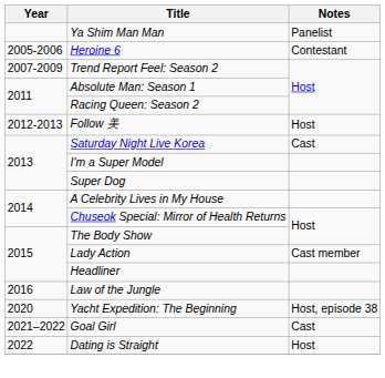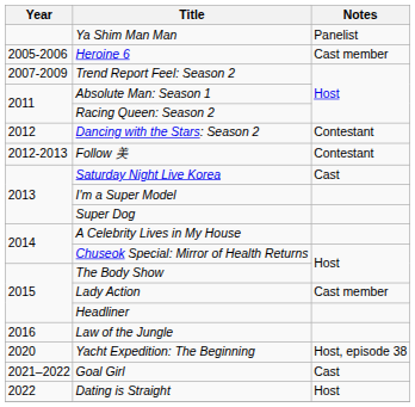 <table class="wikitable">
 <tr>
 <th>Year</th>
 <th>Title</th>
 <th>Notes</th>
 </tr>
 <tr>
 <td></td>
 <td><em>Ya Shim Man Man</em></td>
 <td>Panelist</td>
 </tr>
 <tr>
 <td>2005-2006</td>
 <td><em><a href='#'>Heroine 6</a></em></td>
-<td>Contestant</td>
+<td>Cast member</td>
 </tr>
 <tr>
 <td>2007-2009</td>
 <td><em>Trend Report Feel: Season 2</em></td>
 <td rowspan=3><a href='#'>Host</a></td>
 </tr>
 <tr>
 <td rowspan=2>2011</td>
 <td><em>Absolute Man: Season 1</em></td>
 </tr>
 <tr>
 <td><em>Racing Queen: Season 2</em></td>
 </tr>
 <tr>
+<td>2012</td>
+<td><em><a href='#'>Dancing with the Stars</a>: Season 2</em></td>
+<td>Contestant</td>
+</tr>
+<tr>
 <td>2012-2013</td>
 <td><em>Follow 美</em></td>
-<td>Host</td>
+<td>Contestant</td>
 </tr>
 <tr>
 <td rowspan=3>2013</td>
 <td><em><a href='#'>Saturday Night Live Korea</a></em></td>
 <td>Cast</td>
 </tr>
 <tr>
 <td><em>I'm a Super Model</em></td>
 <td></td>
 </tr>
 <tr>
 <td><em>Super Dog</em></td>
 <td></td>
 </tr>
 <tr>
 <td rowspan="2">2014</td>
 <td><em>A Celebrity Lives in My House</em></td>
 <td></td>
 </tr>
 <tr>
 <td><em><a href='#'>Chuseok</a> Special: Mirror of Health Returns</em></td>
 <td rowspan=2>Host</td>
 </tr>
 <tr>
 <td rowspan="3">2015</td>
 <td><em>The Body Show</em></td>
 </tr>
 <tr>
 <td><em>Lady Action</em></td>
 <td>Cast member</td>
 </tr>
 <tr>
 <td><em>Headliner</em></td>
 </tr>
 <tr>
 <td>2016</td>
 <td><em> Law of the Jungle</em></td>
 <td></td>
 </tr>
 <tr>
 <td>2020</td>
 <td><em>Yacht Expedition: The Beginning</em></td>
 <td>Host, episode 38</td>
 </tr>
 <tr>
 <td>2021–2022</td>
 <td><em>Goal Girl</em></td>
 <td>Cast  </td>
 </tr>
 <tr>
 <td>2022</td>
 <td><em>Dating is Straight</em></td>
 <td>Host </td>
 </tr>
 <tr>
 </tr>
 </table>
